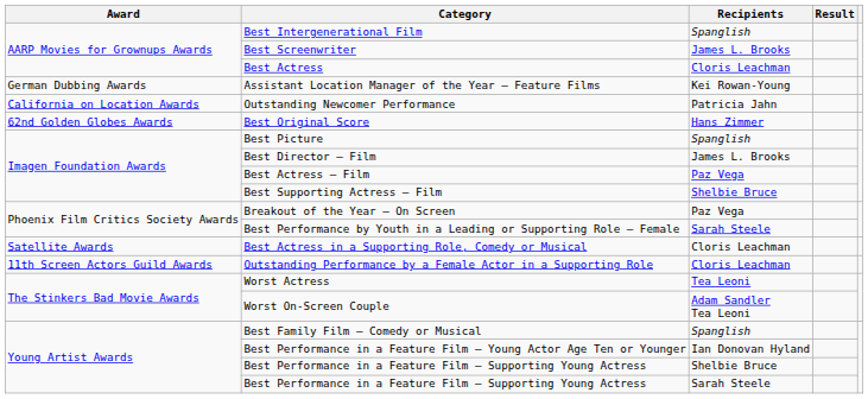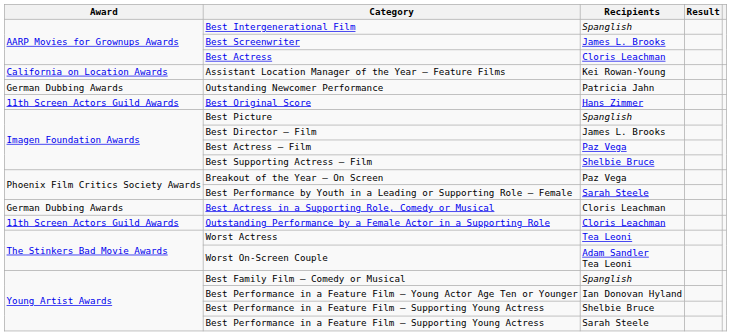 <table class="wikitable">
 <tr>
 <th>Award</th>
 <th>Category</th>
 <th>Recipients</th>
 <th>Result</th>
 <th></th>
 </tr>
 <tr>
 <td rowspan="3"><a href='#'>AARP Movies for Grownups Awards</a></td>
 <td><a href='#'>Best Intergenerational Film</a></td>
 <td><em>Spanglish</em></td>
 <td></td>
 <td rowspan="3"></td>
 </tr>
 <tr>
 <td><a href='#'>Best Screenwriter</a></td>
 <td><a href='#'>James L. Brooks</a></td>
 <td></td>
 </tr>
 <tr>
 <td><a href='#'>Best Actress</a></td>
 <td><a href='#'>Cloris Leachman</a></td>
 <td></td>
 </tr>
 <tr>
-<td>German Dubbing Awards</td>
+<td><a href='#'>California on Location Awards</a></td>
 <td>Assistant Location Manager of the Year – Feature Films</td>
 <td>Kei Rowan-Young</td>
 <td></td>
 <td></td>
 </tr>
 <tr>
-<td><a href='#'>California on Location Awards</a></td>
+<td>German Dubbing Awards</td>
 <td>Outstanding Newcomer Performance</td>
 <td>Patricia Jahn</td>
 <td></td>
 <td></td>
 </tr>
 <tr>
-<td><a href='#'>62nd Golden Globes Awards</a></td>
+<td><a href='#'>11th Screen Actors Guild Awards</a></td>
 <td><a href='#'>Best Original Score</a></td>
 <td><a href='#'>Hans Zimmer</a></td>
 <td></td>
 <td></td>
 </tr>
 <tr>
 <td rowspan="4"><a href='#'>Imagen Foundation Awards</a></td>
 <td>Best Picture</td>
 <td><em>Spanglish</em></td>
 <td></td>
 <td rowspan="4"></td>
 </tr>
 <tr>
 <td>Best Director – Film</td>
 <td>James L. Brooks</td>
 <td></td>
 </tr>
 <tr>
 <td>Best Actress – Film</td>
 <td><a href='#'>Paz Vega</a></td>
 <td></td>
 </tr>
 <tr>
 <td>Best Supporting Actress – Film</td>
 <td><a href='#'>Shelbie Bruce</a></td>
 <td></td>
 </tr>
 <tr>
 <td rowspan="2">Phoenix Film Critics Society Awards</td>
 <td>Breakout of the Year – On Screen</td>
 <td>Paz Vega</td>
 <td></td>
 <td rowspan="2"></td>
 </tr>
 <tr>
 <td>Best Performance by Youth in a Leading or Supporting Role – Female</td>
 <td><a href='#'>Sarah Steele</a></td>
 <td></td>
 </tr>
 <tr>
-<td><a href='#'>Satellite Awards</a></td>
+<td>German Dubbing Awards</td>
 <td><a href='#'>Best Actress in a Supporting Role, Comedy or Musical</a></td>
 <td>Cloris Leachman</td>
 <td></td>
 <td></td>
 </tr>
 <tr>
 <td><a href='#'>11th Screen Actors Guild Awards</a></td>
 <td><a href='#'>Outstanding Performance by a Female Actor in a Supporting Role</a></td>
 <td><a href='#'>Cloris Leachman</a></td>
 <td></td>
 <td></td>
 </tr>
 <tr>
 <td rowspan="2"><a href='#'>The Stinkers Bad Movie Awards</a></td>
 <td>Worst Actress</td>
 <td><a href='#'>Tea Leoni</a></td>
 <td></td>
 <td rowspan="2"></td>
 </tr>
 <tr>
 <td>Worst On-Screen Couple</td>
 <td><a href='#'>Adam Sandler</a><br>Tea Leoni</td>
 <td></td>
 </tr>
 <tr>
 <td rowspan="4"><a href='#'>Young Artist Awards</a></td>
 <td>Best Family Film – Comedy or Musical</td>
 <td><em>Spanglish</em></td>
 <td></td>
 <td rowspan="4"></td>
 </tr>
 <tr>
 <td>Best Performance in a Feature Film – Young Actor Age Ten or Younger</td>
 <td>Ian Donovan Hyland</td>
 <td></td>
 </tr>
 <tr>
 <td>Best Performance in a Feature Film – Supporting Young Actress</td>
 <td>Shelbie Bruce</td>
 <td></td>
 </tr>
 <tr>
 <td>Best Performance in a Feature Film – Supporting Young Actress</td>
 <td>Sarah Steele</td>
 <td></td>
 </tr>
 </table>
